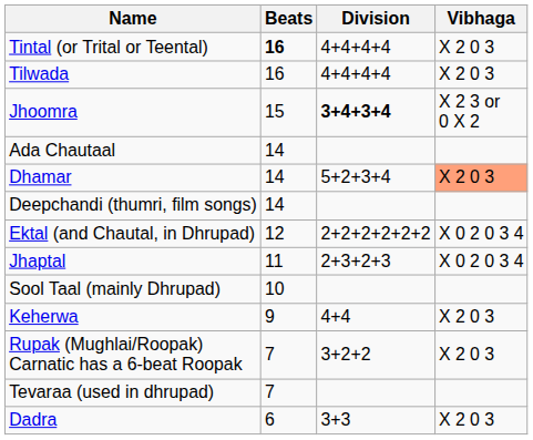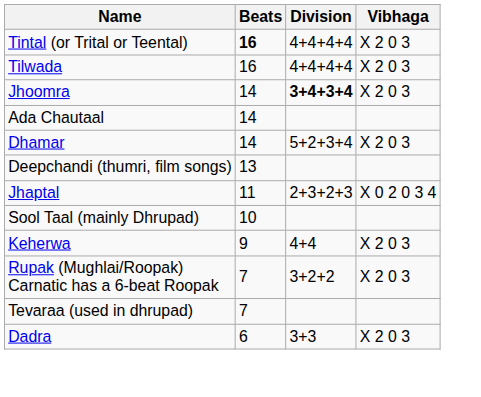 <table class="wikitable">
 <tr>
 <th>Name</th>
 <th>Beats</th>
 <th>Division</th>
 <th>Vibhaga</th>
 </tr>
 <tr>
 <td><a href='#'>Tintal</a> (or Trital or Teental)</td>
 <td><strong>16</strong></td>
 <td>4+4+4+4</td>
 <td>X 2 0 3</td>
 </tr>
 <tr>
 <td><a href='#'>Tilwada</a></td>
 <td>16</td>
 <td>4+4+4+4</td>
 <td>X 2 0 3</td>
 </tr>
 <tr>
 <td><a href='#'>Jhoomra</a></td>
-<td>15</td>
+<td>14</td>
 <td><strong>3+4+3+4</strong></td>
-<td>X 2 3 or<br>0 X 2</td>
+<td>X 2 0 3</td>
 </tr>
 <tr>
 <td>Ada Chautaal</td>
 <td>14</td>
 <td></td>
 <td></td>
 </tr>
 <tr>
 <td><a href='#'>Dhamar</a></td>
 <td>14</td>
 <td>5+2+3+4</td>
-<td style="background: lightsalmon;">X 2 0 3</td>
+<td>X 2 0 3</td>
 </tr>
 <tr>
 <td>Deepchandi (thumri, film songs)</td>
-<td>14</td>
+<td>13</td>
 <td></td>
 <td></td>
-</tr>
-<tr>
-<td><a href='#'>Ektal</a> (and Chautal, in Dhrupad)</td>
-<td>12</td>
-<td>2+2+2+2+2+2</td>
-<td>X 0 2 0 3 4</td>
 </tr>
 <tr>
 <td><a href='#'>Jhaptal</a></td>
 <td>11</td>
 <td>2+3+2+3</td>
 <td>X 0 2 0 3 4</td>
 </tr>
 <tr>
 <td>Sool Taal (mainly Dhrupad)</td>
 <td>10</td>
 <td></td>
 <td></td>
 </tr>
 <tr>
 <td><a href='#'>Keherwa</a></td>
 <td>9</td>
 <td>4+4</td>
 <td>X 2 0 3</td>
 </tr>
 <tr>
 <td><a href='#'>Rupak</a> (Mughlai/Roopak)<br>Carnatic has a 6-beat Roopak</td>
 <td>7</td>
 <td>3+2+2</td>
 <td>X 2 0 3</td>
 </tr>
 <tr>
 <td>Tevaraa (used in dhrupad)</td>
 <td>7</td>
 <td></td>
 <td></td>
 </tr>
 <tr>
 <td><a href='#'>Dadra</a></td>
 <td>6</td>
 <td>3+3</td>
 <td>X 2 0 3</td>
 </tr>
 </table>
